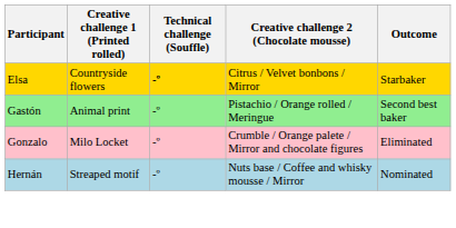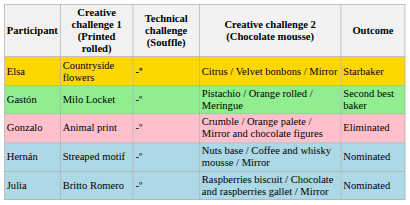 <table class="wikitable">
 <tr>
 <th>Participant</th>
 <th>Creative challenge 1<br>(Printed rolled)</th>
 <th>Technical challenge<br>(Souffle)</th>
 <th>Creative challenge 2<br>(Chocolate mousse)</th>
 <th>Outcome</th>
 </tr>
 <tr style="background:gold">
 <td>Elsa</td>
 <td>Countryside flowers</td>
 <td><strong>-º</strong></td>
 <td>Citrus / Velvet bonbons / Mirror</td>
 <td>Starbaker</td>
 </tr>
 <tr style="background:lightgreen">
 <td>Gastón</td>
-<td>Animal print</td>
+<td>Milo Locket</td>
 <td>-º</td>
 <td>Pistachio / Orange rolled / Meringue</td>
 <td>Second best baker</td>
 </tr>
 <tr style="background:pink">
 <td>Gonzalo</td>
-<td>Milo Locket</td>
+<td>Animal print</td>
 <td>-º</td>
 <td>Crumble / Orange palete / Mirror and chocolate figures</td>
 <td>Eliminated</td>
 </tr>
 <tr style="background:lightblue">
 <td>Hernán</td>
 <td>Streaped motif</td>
 <td>-º</td>
 <td>Nuts base / Coffee and whisky mousse / Mirror</td>
 <td>Nominated</td>
 </tr>
+<tr style="background:lightblue">
+<td>Julia</td>
+<td>Britto Romero</td>
+<td>-º</td>
+<td>Raspberries biscuit / Chocolate and raspberries gallet / Mirror</td>
+<td>Nominated</td>
+</tr>
 </table>
